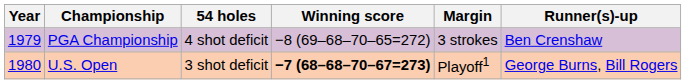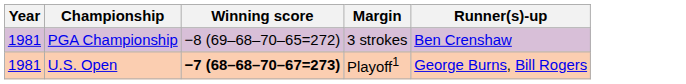 <table class="wikitable">
 <tr>
 <th>Year</th>
 <th>Championship</th>
-<th>54 holes</th>
 <th>Winning score</th>
 <th>Margin</th>
 <th>Runner(s)-up</th>
 </tr>
 <tr style="background:#D8BFD8;">
-<td><a href='#'>1979</a></td>
+<td><a href='#'>1981</a></td>
 <td><a href='#'>PGA Championship</a></td>
-<td>4 shot deficit</td>
 <td>−8 (69–68–70–65=272)</td>
 <td>3 strokes</td>
 <td> <a href='#'>Ben Crenshaw</a></td>
 </tr>
 <tr style="background:#FBCEB1;">
-<td><a href='#'>1980</a></td>
+<td><a href='#'>1981</a></td>
 <td><a href='#'>U.S. Open</a></td>
-<td>3 shot deficit</td>
 <td><strong>−7 (68–68–70–67=273)</strong></td>
 <td>Playoff<sup>1</sup></td>
 <td> <a href='#'>George Burns</a>,  <a href='#'>Bill Rogers</a></td>
 </tr>
 </table>
